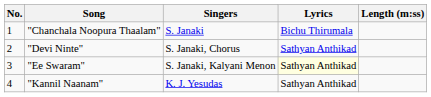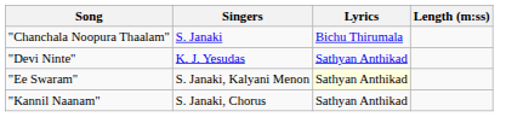 <table class="wikitable" style="font-size:95%;">
 <tr>
-<th>No.</th>
 <th>Song</th>
 <th>Singers</th>
 <th>Lyrics</th>
 <th>Length (m:ss)</th>
 </tr>
 <tr>
-<td>1</td>
 <td>"Chanchala Noopura Thaalam"</td>
 <td><a href='#'>S. Janaki</a></td>
 <td><a href='#'>Bichu Thirumala</a></td>
 <td></td>
 </tr>
 <tr>
-<td>2</td>
 <td>"Devi Ninte"</td>
-<td>S. Janaki, Chorus</td>
+<td><a href='#'>K. J. Yesudas</a></td>
 <td><a href='#'>Sathyan Anthikad</a></td>
 <td></td>
 </tr>
 <tr>
-<td>3</td>
 <td>"Ee Swaram"</td>
 <td>S. Janaki, Kalyani Menon</td>
 <td style="background: lightyellow;">Sathyan Anthikad</td>
 <td></td>
 </tr>
 <tr>
-<td>4</td>
 <td>"Kannil Naanam"</td>
-<td><a href='#'>K. J. Yesudas</a></td>
+<td>S. Janaki, Chorus</td>
 <td>Sathyan Anthikad</td>
 <td></td>
 </tr>
 </table>
